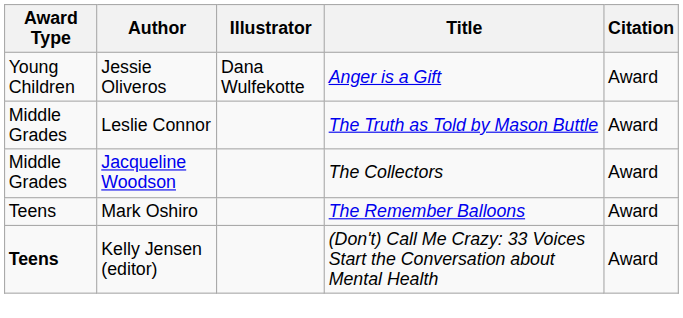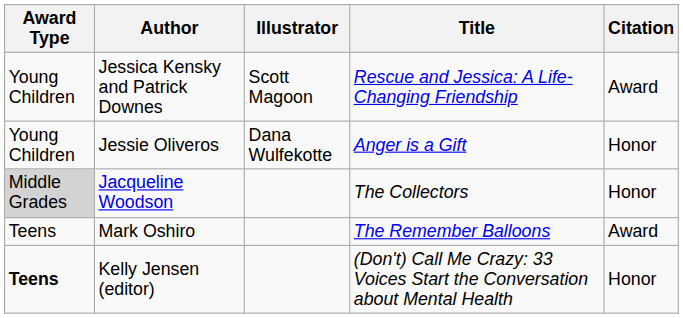 <table class="wikitable">
 <tr>
 <th>Award Type</th>
 <th>Author</th>
 <th>Illustrator</th>
 <th>Title</th>
 <th>Citation</th>
 </tr>
 <tr>
 <td>Young Children</td>
+<td>Jessica Kensky and Patrick Downes</td>
+<td>Scott Magoon</td>
+<td><em><a href='#'>Rescue and Jessica: A Life-Changing Friendship</a></em></td>
+<td>Award</td>
+</tr>
+<tr>
+<td>Young Children</td>
 <td>Jessie Oliveros</td>
 <td>Dana Wulfekotte</td>
 <td><em><a href='#'>Anger is a Gift</a></em></td>
-<td>Award</td>
+<td>Honor</td>
 </tr>
 <tr>
-<td>Middle Grades</td>
-<td>Leslie Connor</td>
-<td></td>
-<td><em><a href='#'>The Truth as Told by Mason Buttle</a></em></td>
-<td>Award</td>
-</tr>
-<tr>
-<td>Middle Grades</td>
+<td style="background: lightgrey;">Middle Grades</td>
 <td><a href='#'>Jacqueline Woodson</a></td>
 <td></td>
 <td><em>The Collectors</em></td>
-<td>Award</td>
+<td>Honor</td>
 </tr>
 <tr>
 <td>Teens</td>
 <td>Mark Oshiro</td>
 <td></td>
 <td><em><a href='#'>The Remember Balloons</a></em></td>
 <td>Award</td>
 </tr>
 <tr>
 <td><strong>Teens</strong></td>
 <td>Kelly Jensen (editor)</td>
 <td></td>
 <td><em>(Don't) Call Me Crazy: 33 Voices Start the Conversation about Mental Health</em></td>
-<td>Award</td>
+<td>Honor</td>
 </tr>
 </table>
